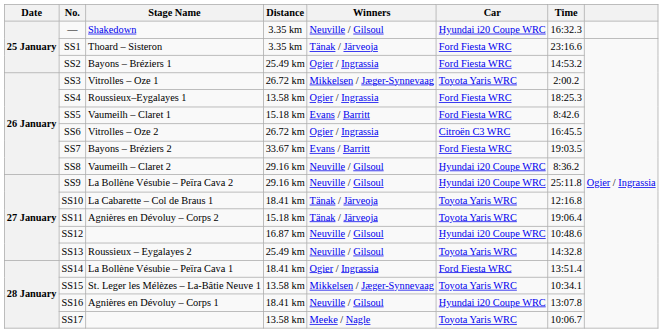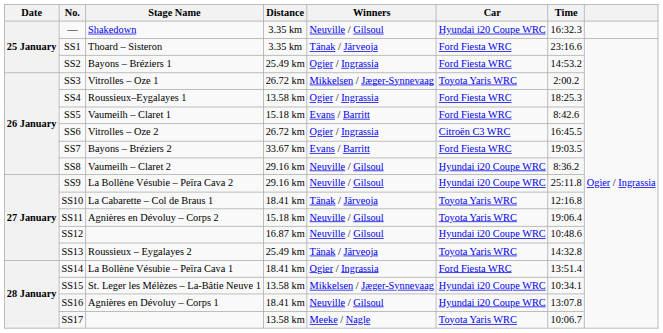 <table class="wikitable" style="font-size: 85%;">
 <tr>
 <th>Date</th>
 <th>No.</th>
 <th>Stage Name</th>
 <th>Distance</th>
 <th>Winners</th>
 <th>Car</th>
 <th>Time</th>
 <th></th>
 </tr>
 <tr>
 <th rowspan="3">25 January</th>
 <td align="center">—</td>
 <td><a href='#'>Shakedown</a></td>
 <td align="center">3.35 km</td>
 <td><a href='#'>Neuville</a> / <a href='#'>Gilsoul</a></td>
 <td nowrap><a href='#'>Hyundai i20 Coupe WRC</a></td>
 <td align="center">16:32.3</td>
 <td></td>
 </tr>
 <tr>
 <td align="center">SS1</td>
 <td>Thoard – Sisteron</td>
 <td align="center">3.35 km</td>
 <td><a href='#'>Tänak</a> / <a href='#'>Järveoja</a></td>
 <td><a href='#'>Ford Fiesta WRC</a></td>
 <td align="center">23:16.6</td>
 <td rowspan="17" nowrap><a href='#'>Ogier</a> / <a href='#'>Ingrassia</a></td>
 </tr>
 <tr>
 <td align="center">SS2</td>
 <td>Bayons – Bréziers 1</td>
 <td align="center">25.49 km</td>
 <td><a href='#'>Ogier</a> / <a href='#'>Ingrassia</a></td>
 <td><a href='#'>Ford Fiesta WRC</a></td>
 <td align="center">14:53.2</td>
 </tr>
 <tr>
 <th rowspan="6" nowrap>26 January</th>
 <td align="center">SS3</td>
 <td>Vitrolles – Oze 1</td>
 <td align="center">26.72 km</td>
 <td nowrap><a href='#'>Mikkelsen</a> / <a href='#'>Jæger-Synnevaag</a></td>
 <td><a href='#'>Toyota Yaris WRC</a></td>
 <td align="center">2:00.2</td>
 </tr>
 <tr>
 <td align="center">SS4</td>
 <td>Roussieux–Eygalayes 1</td>
 <td align="center">13.58 km</td>
 <td><a href='#'>Ogier</a> / <a href='#'>Ingrassia</a></td>
 <td><a href='#'>Ford Fiesta WRC</a></td>
 <td align="center">18:25.3</td>
 </tr>
 <tr>
 <td align="center">SS5</td>
 <td>Vaumeilh – Claret 1</td>
 <td align="center">15.18 km</td>
 <td><a href='#'>Evans</a> / <a href='#'>Barritt</a></td>
 <td><a href='#'>Ford Fiesta WRC</a></td>
 <td align="center">8:42.6</td>
 </tr>
 <tr>
 <td align="center">SS6</td>
 <td>Vitrolles – Oze 2</td>
 <td align="center">26.72 km</td>
 <td><a href='#'>Ogier</a> / <a href='#'>Ingrassia</a></td>
 <td><a href='#'>Citroën C3 WRC</a></td>
 <td align="center">16:45.5</td>
 </tr>
 <tr>
 <td align="center">SS7</td>
 <td>Bayons – Bréziers 2</td>
 <td align="center">33.67 km</td>
 <td><a href='#'>Evans</a> / <a href='#'>Barritt</a></td>
 <td><a href='#'>Ford Fiesta WRC</a></td>
 <td align="center">19:03.5</td>
 </tr>
 <tr>
 <td align="center">SS8</td>
 <td>Vaumeilh – Claret 2</td>
 <td align="center">29.16 km</td>
 <td><a href='#'>Neuville</a> / <a href='#'>Gilsoul</a></td>
 <td><a href='#'>Hyundai i20 Coupe WRC</a></td>
 <td align="center">8:36.2</td>
 </tr>
 <tr>
 <th rowspan="5">27 January</th>
 <td align="center">SS9</td>
 <td>La Bollène Vésubie – Peïra Cava 2</td>
 <td align="center">29.16 km</td>
 <td><a href='#'>Neuville</a> / <a href='#'>Gilsoul</a></td>
 <td><a href='#'>Hyundai i20 Coupe WRC</a></td>
 <td align="center">25:11.8</td>
 </tr>
 <tr>
 <td align="center">SS10</td>
 <td>La Cabarette – Col de Braus 1</td>
 <td align="center">18.41 km</td>
 <td><a href='#'>Tänak</a> / <a href='#'>Järveoja</a></td>
 <td><a href='#'>Toyota Yaris WRC</a></td>
 <td align="center">12:16.8</td>
 </tr>
 <tr>
 <td align="center">SS11</td>
 <td>Agnières en Dévoluy – Corps 2</td>
 <td align="center">15.18 km</td>
-<td><a href='#'>Tänak</a> / <a href='#'>Järveoja</a></td>
+<td><a href='#'>Neuville</a> / <a href='#'>Gilsoul</a></td>
 <td><a href='#'>Toyota Yaris WRC</a></td>
 <td align="center">19:06.4</td>
 </tr>
 <tr>
 <td align="center">SS12</td>
 <td></td>
 <td align="center">16.87 km</td>
 <td><a href='#'>Neuville</a> / <a href='#'>Gilsoul</a></td>
 <td><a href='#'>Hyundai i20 Coupe WRC</a></td>
 <td align="center">10:48.6</td>
 </tr>
 <tr>
 <td align="center">SS13</td>
 <td>Roussieux – Eygalayes 2</td>
 <td align="center">25.49 km</td>
-<td><a href='#'>Neuville</a> / <a href='#'>Gilsoul</a></td>
+<td><a href='#'>Tänak</a> / <a href='#'>Järveoja</a></td>
 <td><a href='#'>Toyota Yaris WRC</a></td>
 <td align="center">14:32.8</td>
 </tr>
 <tr>
 <th rowspan="4">28 January</th>
 <td align="center">SS14</td>
 <td>La Bollène Vésubie – Peïra Cava 1</td>
 <td align="center">18.41 km</td>
 <td><a href='#'>Ogier</a> / <a href='#'>Ingrassia</a></td>
 <td><a href='#'>Ford Fiesta WRC</a></td>
 <td align="center">13:51.4</td>
 </tr>
 <tr>
 <td align="center">SS15</td>
 <td>St. Leger les Mélèzes – La-Bâtie Neuve 1</td>
 <td align="center">13.58 km</td>
 <td nowrap><a href='#'>Mikkelsen</a> / <a href='#'>Jæger-Synnevaag</a></td>
-<td><a href='#'>Toyota Yaris WRC</a></td>
+<td><a href='#'>Hyundai i20 Coupe WRC</a></td>
 <td align="center">10:34.1</td>
 </tr>
 <tr>
 <td align="center">SS16</td>
 <td>Agnières en Dévoluy – Corps 1</td>
 <td align="center">18.41 km</td>
 <td><a href='#'>Neuville</a> / <a href='#'>Gilsoul</a></td>
 <td><a href='#'>Hyundai i20 Coupe WRC</a></td>
 <td align="center">13:07.8</td>
 </tr>
 <tr>
 <td align="center">SS17</td>
 <td></td>
 <td align="center">13.58 km</td>
 <td><a href='#'>Meeke</a> / <a href='#'>Nagle</a></td>
 <td><a href='#'>Toyota Yaris WRC</a></td>
 <td align="center">10:06.7</td>
 </tr>
 </table>
